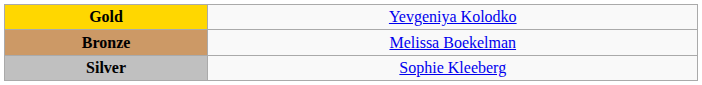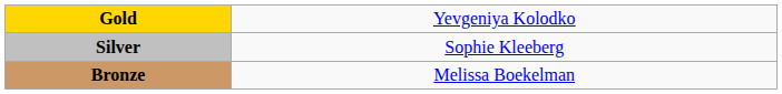 <table class="wikitable" style="text-align:center; " width="35%">
 <tr>
 <td bgcolor="gold"><strong>Gold</strong></td>
 <td><a href='#'>Yevgeniya Kolodko</a><br>  <small><em></em></small></td>
 </tr>
 <tr>
+<td bgcolor="silver"><strong>Silver</strong></td>
+<td><a href='#'>Sophie Kleeberg</a><br>  <small><em></em></small></td>
+</tr>
+<tr>
 <td bgcolor="CC9966"><strong>Bronze</strong></td>
 <td><a href='#'>Melissa Boekelman</a><br>  <small><em></em></small></td>
 </tr>
-<tr>
-<td bgcolor="silver"><strong>Silver</strong></td>
-<td><a href='#'>Sophie Kleeberg</a><br>  <small><em></em></small></td>
-</tr>
 </table>
